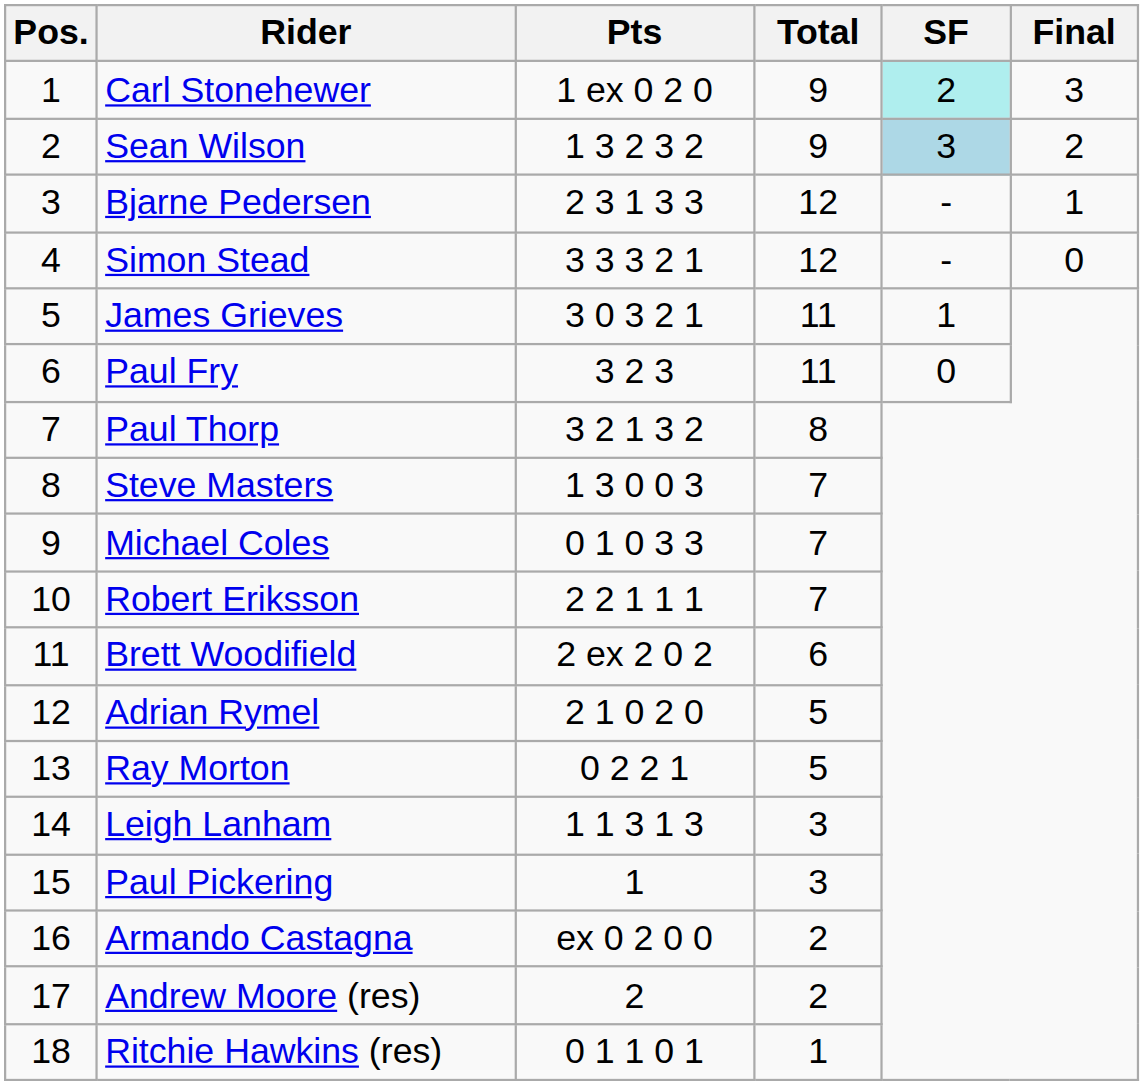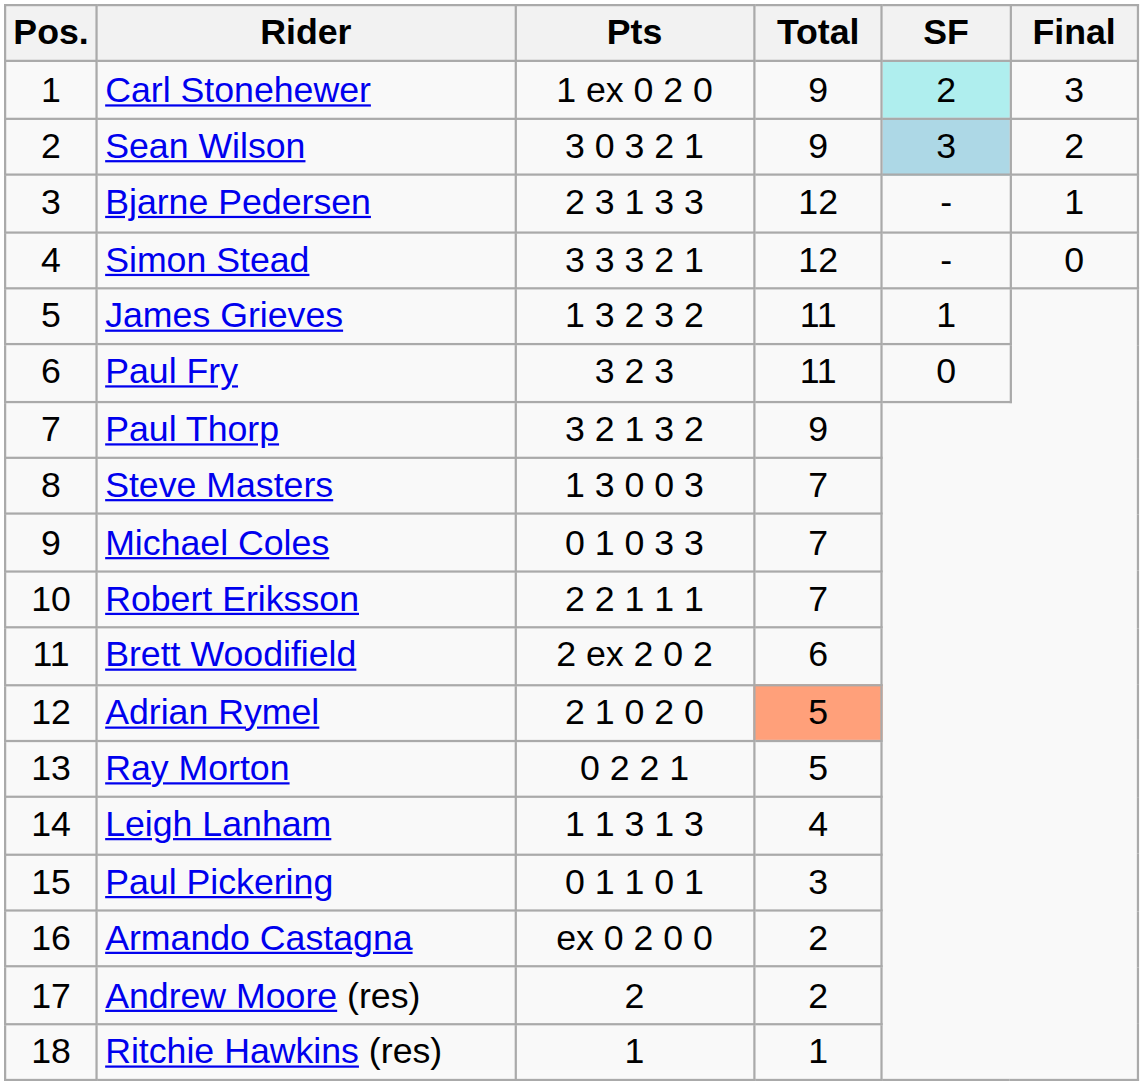 <table class=wikitable>
 <tr>
 <th width=25px>Pos.</th>
 <th width=180px>Rider</th>
 <th width=100px>Pts</th>
 <th width=50px>Total</th>
 <th width=50px>SF</th>
 <th width=50px>Final</th>
 </tr>
 <tr align=center >
 <td>1</td>
 <td align=left> <a href='#'>Carl Stonehewer</a></td>
 <td>1	ex	0	2	0</td>
 <td>9</td>
 <td style="background: paleturquoise;">2</td>
 <td>3</td>
 </tr>
 <tr align=center>
 <td>2</td>
 <td align=left> <a href='#'>Sean Wilson</a></td>
-<td>1	3	2	3	2</td>
+<td>3	0	3	2	1</td>
 <td>9</td>
 <td style="background: lightblue;">3</td>
 <td>2</td>
 </tr>
 <tr align=center>
 <td>3</td>
 <td align=left> <a href='#'>Bjarne Pedersen</a></td>
 <td>2	3	1	3	3</td>
 <td>12</td>
 <td>-</td>
 <td>1</td>
 </tr>
 <tr align=center>
 <td>4</td>
 <td align=left> <a href='#'>Simon Stead</a></td>
 <td>3	3	3	2	1</td>
 <td>12</td>
 <td>-</td>
 <td>0</td>
 </tr>
 <tr align=center>
 <td>5</td>
 <td align=left> <a href='#'>James Grieves</a></td>
-<td>3	0	3	2	1</td>
+<td>1	3	2	3	2</td>
 <td>11</td>
 <td>1</td>
 </tr>
 <tr align=center>
 <td>6</td>
 <td align=left> <a href='#'>Paul Fry</a></td>
 <td>3	2	3</td>
 <td>11</td>
 <td>0</td>
 </tr>
 <tr align=center>
 <td>7</td>
 <td align=left> <a href='#'>Paul Thorp</a></td>
 <td>3	2	1	3	2</td>
-<td>8</td>
+<td>9</td>
 </tr>
 <tr align=center>
 <td>8</td>
 <td align=left> <a href='#'>Steve Masters</a></td>
 <td>1	3	0	0	3</td>
 <td>7</td>
 </tr>
 <tr align=center>
 <td>9</td>
 <td align=left> <a href='#'>Michael Coles</a></td>
 <td>0	1	0	3	3</td>
 <td>7</td>
 </tr>
 <tr align=center>
 <td>10</td>
 <td align=left> <a href='#'>Robert Eriksson</a></td>
 <td>2	2	1	1	1</td>
 <td>7</td>
 </tr>
 <tr align=center>
 <td>11</td>
 <td align=left> <a href='#'>Brett Woodifield</a></td>
 <td>2	ex	2	0	2</td>
 <td>6</td>
 </tr>
 <tr align=center>
 <td>12</td>
 <td align=left> <a href='#'>Adrian Rymel</a></td>
 <td>2	1	0	2	0</td>
-<td>5</td>
+<td style="background: lightsalmon;">5</td>
 </tr>
 <tr align=center>
 <td>13</td>
 <td align=left> <a href='#'>Ray Morton</a></td>
 <td>0	2	2	1</td>
 <td>5</td>
 </tr>
 <tr align=center>
 <td>14</td>
 <td align=left> <a href='#'>Leigh Lanham</a></td>
 <td>1	1	3	1	3</td>
-<td>3</td>
+<td>4</td>
 </tr>
 <tr align=center>
 <td>15</td>
 <td align=left> <a href='#'>Paul Pickering</a></td>
-<td>1</td>
+<td>0	1	1	0	1</td>
 <td>3</td>
 </tr>
 <tr align=center>
 <td>16</td>
 <td align=left> <a href='#'>Armando Castagna</a></td>
 <td>ex	0	2	0	0</td>
 <td>2</td>
 </tr>
 <tr align=center>
 <td>17</td>
 <td align=left> <a href='#'>Andrew Moore</a> (res)</td>
 <td>2</td>
 <td>2</td>
 </tr>
 <tr align=center>
 <td>18</td>
 <td align=left> <a href='#'>Ritchie Hawkins</a> (res)</td>
-<td>0	1	1	0	1</td>
+<td>1</td>
 <td>1</td>
 </tr>
 </table>
